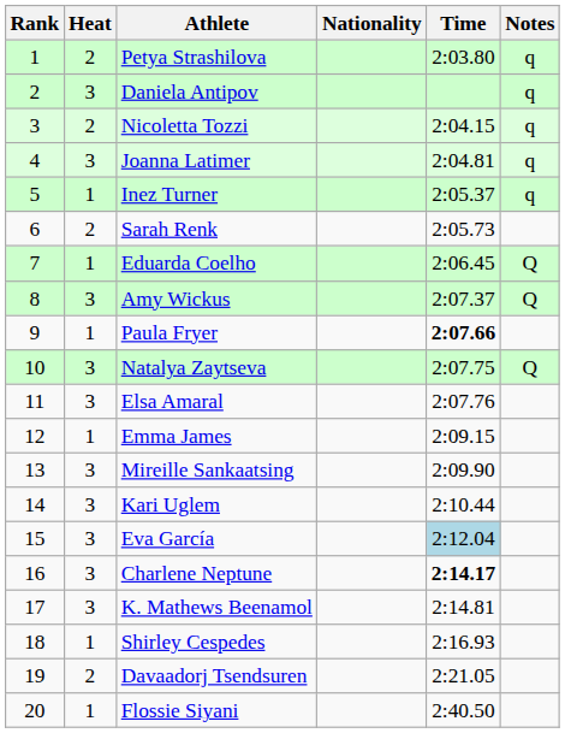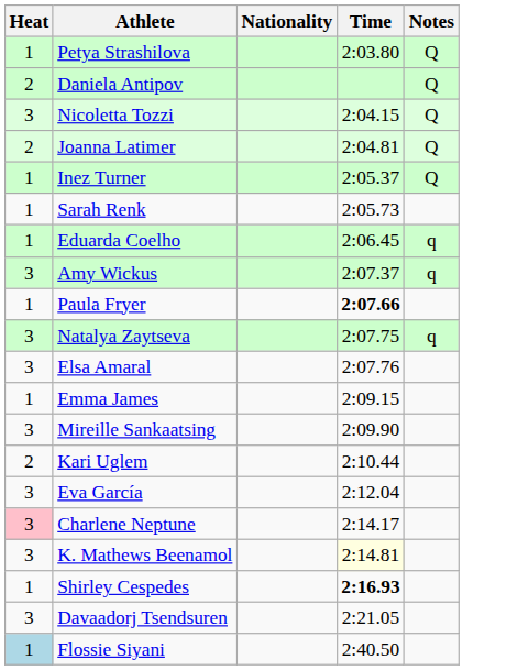 <table class="wikitable sortable" style="text-align:center;font-size:95%">
 <tr>
-<th>Rank</th>
 <th>Heat</th>
 <th>Athlete</th>
 <th>Nationality</th>
 <th>Time</th>
 <th>Notes</th>
 </tr>
 <tr bgcolor=ccffcc>
 <td>1</td>
-<td>2</td>
 <td align="left"><a href='#'>Petya Strashilova</a></td>
 <td align=left></td>
 <td>2:03.80</td>
-<td>q</td>
+<td>Q</td>
 </tr>
 <tr bgcolor=ccffcc>
 <td>2</td>
-<td>3</td>
 <td align="left"><a href='#'>Daniela Antipov</a></td>
 <td align=left></td>
 <td></td>
-<td>q</td>
+<td>Q</td>
 </tr>
 <tr bgcolor=ddffdd>
 <td>3</td>
-<td>2</td>
 <td align="left"><a href='#'>Nicoletta Tozzi</a></td>
 <td align=left></td>
 <td>2:04.15</td>
-<td>q</td>
+<td>Q</td>
 </tr>
 <tr bgcolor=ddffdd>
-<td>4</td>
-<td>3</td>
+<td>2</td>
 <td align="left"><a href='#'>Joanna Latimer</a></td>
 <td align=left></td>
 <td>2:04.81</td>
-<td>q</td>
+<td>Q</td>
 </tr>
 <tr bgcolor=ccffcc>
-<td>5</td>
 <td>1</td>
 <td align="left"><a href='#'>Inez Turner</a></td>
 <td align=left></td>
 <td>2:05.37</td>
-<td>q</td>
+<td>Q</td>
 </tr>
 <tr>
-<td>6</td>
-<td>2</td>
+<td>1</td>
 <td align="left"><a href='#'>Sarah Renk</a></td>
 <td align=left></td>
 <td>2:05.73</td>
 <td></td>
 </tr>
 <tr bgcolor=ccffcc>
-<td>7</td>
 <td>1</td>
 <td align="left"><a href='#'>Eduarda Coelho</a></td>
 <td align=left></td>
 <td>2:06.45</td>
-<td>Q</td>
+<td>q</td>
 </tr>
 <tr bgcolor=ccffcc>
-<td>8</td>
 <td>3</td>
 <td align="left"><a href='#'>Amy Wickus</a></td>
 <td align=left></td>
 <td>2:07.37</td>
-<td>Q</td>
+<td>q</td>
 </tr>
 <tr>
-<td>9</td>
 <td>1</td>
 <td align="left"><a href='#'>Paula Fryer</a></td>
 <td align=left></td>
 <td><strong>2:07.66</strong></td>
 <td></td>
 </tr>
 <tr bgcolor=ccffcc>
-<td>10</td>
 <td>3</td>
 <td align="left"><a href='#'>Natalya Zaytseva</a></td>
 <td align=left></td>
 <td>2:07.75</td>
-<td>Q</td>
+<td>q</td>
 </tr>
 <tr>
-<td>11</td>
 <td>3</td>
 <td align="left"><a href='#'>Elsa Amaral</a></td>
 <td align=left></td>
 <td>2:07.76</td>
 <td></td>
 </tr>
 <tr>
-<td>12</td>
 <td>1</td>
 <td align="left"><a href='#'>Emma James</a></td>
 <td align=left></td>
 <td>2:09.15</td>
 <td></td>
 </tr>
 <tr>
-<td>13</td>
 <td>3</td>
 <td align="left"><a href='#'>Mireille Sankaatsing</a></td>
 <td align=left></td>
 <td>2:09.90</td>
 <td></td>
 </tr>
 <tr>
-<td>14</td>
-<td>3</td>
+<td>2</td>
 <td align="left"><a href='#'>Kari Uglem</a></td>
 <td align=left></td>
 <td>2:10.44</td>
 <td></td>
 </tr>
 <tr>
-<td>15</td>
 <td>3</td>
 <td align="left"><a href='#'>Eva García</a></td>
 <td align=left></td>
-<td style="background: lightblue;">2:12.04</td>
+<td>2:12.04</td>
 <td></td>
 </tr>
 <tr>
-<td>16</td>
-<td>3</td>
+<td style="background: pink;">3</td>
 <td align="left"><a href='#'>Charlene Neptune</a></td>
 <td align=left></td>
-<td><strong>2:14.17</strong></td>
+<td>2:14.17</td>
 <td></td>
 </tr>
 <tr>
-<td>17</td>
 <td>3</td>
 <td align="left"><a href='#'>K. Mathews Beenamol</a></td>
 <td align=left></td>
-<td>2:14.81</td>
+<td style="background: lightyellow;">2:14.81</td>
 <td></td>
 </tr>
 <tr>
-<td>18</td>
 <td>1</td>
 <td align="left"><a href='#'>Shirley Cespedes</a></td>
 <td align=left></td>
-<td>2:16.93</td>
+<td><strong>2:16.93</strong></td>
 <td></td>
 </tr>
 <tr>
-<td>19</td>
-<td>2</td>
+<td>3</td>
 <td align="left"><a href='#'>Davaadorj Tsendsuren</a></td>
 <td align=left></td>
 <td>2:21.05</td>
 <td></td>
 </tr>
 <tr>
-<td>20</td>
-<td>1</td>
+<td style="background: lightblue;">1</td>
 <td align="left"><a href='#'>Flossie Siyani</a></td>
 <td align=left></td>
 <td>2:40.50</td>
 <td></td>
 </tr>
 </table>
